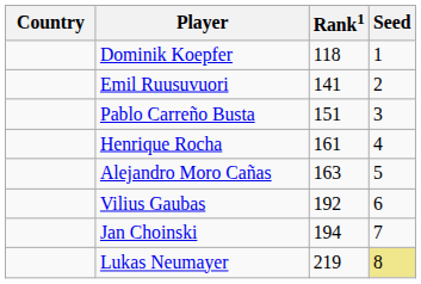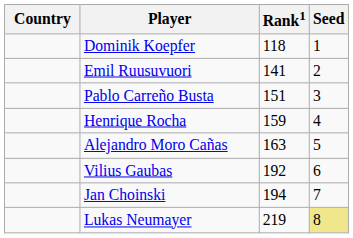 <table class="sortable wikitable">
 <tr>
 <th width="70">Country</th>
 <th width="175">Player</th>
 <th>Rank<sup>1</sup></th>
 <th>Seed</th>
 </tr>
 <tr>
 <td></td>
 <td><a href='#'>Dominik Koepfer</a></td>
 <td>118</td>
 <td>1</td>
 </tr>
 <tr>
 <td></td>
 <td><a href='#'>Emil Ruusuvuori</a></td>
 <td>141</td>
 <td>2</td>
 </tr>
 <tr>
 <td></td>
 <td><a href='#'>Pablo Carreño Busta</a></td>
 <td>151</td>
 <td>3</td>
 </tr>
 <tr>
 <td></td>
 <td><a href='#'>Henrique Rocha</a></td>
-<td>161</td>
+<td>159</td>
 <td>4</td>
 </tr>
 <tr>
 <td></td>
 <td><a href='#'>Alejandro Moro Cañas</a></td>
 <td>163</td>
 <td>5</td>
 </tr>
 <tr>
 <td></td>
 <td><a href='#'>Vilius Gaubas</a></td>
 <td>192</td>
 <td>6</td>
 </tr>
 <tr>
 <td></td>
 <td><a href='#'>Jan Choinski</a></td>
 <td>194</td>
 <td>7</td>
 </tr>
 <tr>
 <td></td>
 <td><a href='#'>Lukas Neumayer</a></td>
 <td>219</td>
 <td style="background: khaki;">8</td>
 </tr>
 </table>
